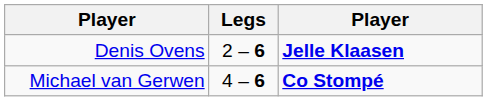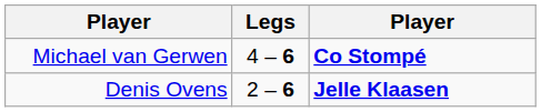 <table class=wikitable style="text-align:center">
 <tr>
 <th width=163>Player</th>
 <th width=50>Legs</th>
 <th width=163>Player</th>
 </tr>
 <tr align=left>
+<td align=right><a href='#'>Michael van Gerwen</a> </td>
+<td align=center>4 – <strong>6</strong></td>
+<td> <strong><a href='#'>Co Stompé</a></strong></td>
+</tr>
+<tr align=left>
 <td align=right><a href='#'>Denis Ovens</a> </td>
 <td align=center>2 – <strong>6</strong></td>
 <td> <strong><a href='#'>Jelle Klaasen</a></strong></td>
 </tr>
-<tr align=left>
-<td align=right><a href='#'>Michael van Gerwen</a> </td>
-<td align=center>4 – <strong>6</strong></td>
-<td> <strong><a href='#'>Co Stompé</a></strong></td>
-</tr>
 </table>
